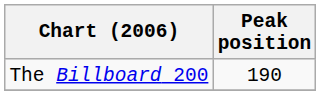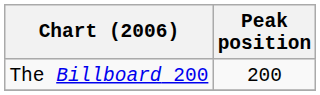 <table class="wikitable sortable">
 <tr>
 <th>Chart (2006)</th>
 <th>Peak<br>position</th>
 </tr>
 <tr>
 <td>The <a href='#'><em>Billboard</em> 200</a></td>
-<td align="center">190</td>
+<td align="center">200</td>
 </tr>
 <tr>
 </tr>
 </table>
